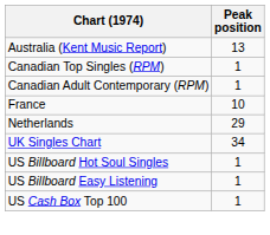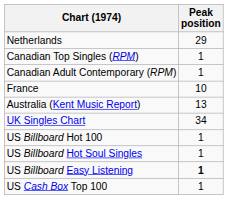 <table class="wikitable sortable">
 <tr>
 <th>Chart (1974)</th>
 <th>Peak<br>position</th>
 </tr>
 <tr>
-<td>Australia (<a href='#'>Kent Music Report</a>)</td>
-<td style="text-align:center;">13</td>
+<td>Netherlands</td>
+<td style="text-align:center;">29</td>
 </tr>
 <tr>
 <td>Canadian Top Singles (<em><a href='#'>RPM</a></em>)</td>
 <td style="text-align:center;">1</td>
 </tr>
 <tr>
 <td>Canadian Adult Contemporary (<em>RPM</em>)</td>
 <td style="text-align:center;">1</td>
 </tr>
 <tr>
 <td>France </td>
 <td style="text-align:center;">10</td>
 </tr>
 <tr>
-<td>Netherlands</td>
-<td style="text-align:center;">29</td>
+<td>Australia (<a href='#'>Kent Music Report</a>)</td>
+<td style="text-align:center;">13</td>
 </tr>
 <tr>
 <td><a href='#'>UK Singles Chart</a></td>
 <td style="text-align:center;">34</td>
+</tr>
+<tr>
+<td>US <em>Billboard</em> Hot 100</td>
+<td style="text-align:center;">1</td>
 </tr>
 <tr>
 <td>US <em>Billboard</em> <a href='#'>Hot Soul Singles</a></td>
 <td style="text-align:center;">1</td>
 </tr>
 <tr>
 <td>US <em>Billboard</em> <a href='#'>Easy Listening</a></td>
-<td style="text-align:center;">1</td>
+<td style="text-align:center;"><strong>1</strong></td>
 </tr>
 <tr>
 <td>US <a href='#'><em>Cash Box</em></a> Top 100</td>
 <td style="text-align:center;">1</td>
 </tr>
 </table>
